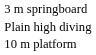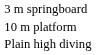 <table>
 <tr>
 <td>3 m springboard<br></td>
+<td></td>
+<td></td>
+<td></td>
+</tr>
+<tr>
+<td>10 m platform<br></td>
 <td></td>
 <td></td>
 <td></td>
 </tr>
 <tr>
 <td>Plain high diving<br></td>
 <td></td>
 <td></td>
 <td></td>
 </tr>
-<tr>
-<td>10 m platform<br></td>
-<td></td>
-<td></td>
-<td></td>
-</tr>
 </table>
